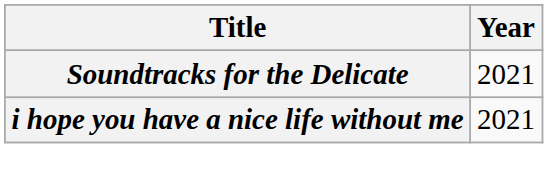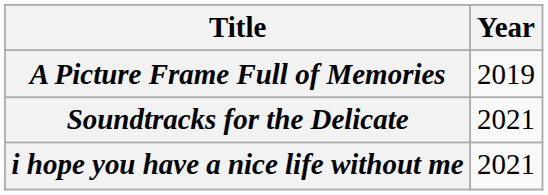 <table class="wikitable plainrowheaders" style="text-align:center;">
 <tr>
 <th scope="col">Title</th>
 <th scope="col">Year</th>
+</tr>
+<tr>
+<th scope="row"><em>A Picture Frame Full of Memories</em></th>
+<td>2019</td>
 </tr>
 <tr>
 <th scope="row"><em>Soundtracks for the Delicate</em></th>
 <td>2021</td>
 </tr>
 <tr>
 <th scope="row"><em>i hope you have a nice life without me</em></th>
 <td>2021</td>
 </tr>
 </table>
